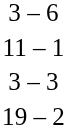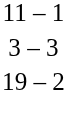 <table style="text-align:center">
 <tr>
 <th width=200></th>
 <th width=100></th>
 <th width=200></th>
-</tr>
-<tr>
-<td align=right></td>
-<td>3 – 6</td>
-<td align=left><strong></strong></td>
 </tr>
 <tr>
 <td align=right><strong></strong></td>
 <td>11 – 1</td>
 <td align=left></td>
 </tr>
 <tr>
 <td align=right><strong></strong></td>
 <td>3 – 3</td>
 <td align=left><strong></strong></td>
 </tr>
 <tr>
 <td align=right><strong></strong></td>
 <td>19 – 2</td>
 <td align=left></td>
 </tr>
 </table>
